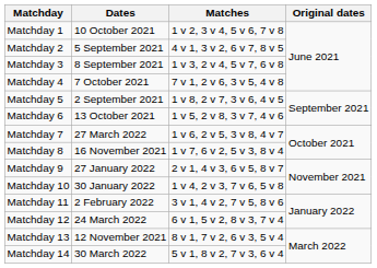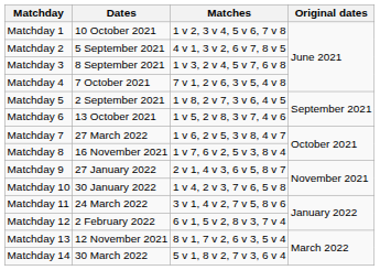 <table class="wikitable">
 <tr>
 <th>Matchday</th>
 <th>Dates</th>
 <th>Matches</th>
 <th>Original dates</th>
 </tr>
 <tr>
 <td>Matchday 1</td>
 <td>10 October 2021</td>
 <td>1 v 2, 3 v 4, 5 v 6, 7 v 8</td>
 <td rowspan="4">June 2021</td>
 </tr>
 <tr>
 <td>Matchday 2</td>
 <td>5 September 2021</td>
 <td>4 v 1, 3 v 2, 6 v 7, 8 v 5</td>
 </tr>
 <tr>
 <td>Matchday 3</td>
 <td>8 September 2021</td>
 <td>1 v 3, 2 v 4, 5 v 7, 6 v 8</td>
 </tr>
 <tr>
 <td>Matchday 4</td>
 <td>7 October 2021</td>
 <td>7 v 1, 2 v 6, 3 v 5, 4 v 8</td>
 </tr>
 <tr>
 <td>Matchday 5</td>
 <td>2 September 2021</td>
 <td>1 v 8, 2 v 7, 3 v 6, 4 v 5</td>
 <td rowspan="2">September 2021</td>
 </tr>
 <tr>
 <td>Matchday 6</td>
 <td>13 October 2021</td>
 <td>1 v 5, 2 v 8, 3 v 7, 4 v 6</td>
 </tr>
 <tr>
 <td>Matchday 7</td>
 <td>27 March 2022</td>
 <td>1 v 6, 2 v 5, 3 v 8, 4 v 7</td>
 <td rowspan="2">October 2021</td>
 </tr>
 <tr>
 <td>Matchday 8</td>
 <td>16 November 2021</td>
 <td>1 v 7, 6 v 2, 5 v 3, 8 v 4</td>
 </tr>
 <tr>
 <td>Matchday 9</td>
 <td>27 January 2022</td>
 <td>2 v 1, 4 v 3, 6 v 5, 8 v 7</td>
 <td rowspan="2">November 2021</td>
 </tr>
 <tr>
 <td>Matchday 10</td>
 <td>30 January 2022</td>
 <td>1 v 4, 2 v 3, 7 v 6, 5 v 8</td>
 </tr>
 <tr>
 <td>Matchday 11</td>
-<td>2 February 2022</td>
+<td>24 March 2022</td>
 <td>3 v 1, 4 v 2, 7 v 5, 8 v 6</td>
 <td rowspan="2">January 2022</td>
 </tr>
 <tr>
 <td>Matchday 12</td>
-<td>24 March 2022</td>
+<td>2 February 2022</td>
 <td>6 v 1, 5 v 2, 8 v 3, 7 v 4</td>
 </tr>
 <tr>
 <td>Matchday 13</td>
 <td>12 November 2021</td>
 <td>8 v 1, 7 v 2, 6 v 3, 5 v 4</td>
 <td rowspan="2">March 2022</td>
 </tr>
 <tr>
 <td>Matchday 14</td>
 <td>30 March 2022</td>
 <td>5 v 1, 8 v 2, 7 v 3, 6 v 4</td>
 </tr>
 </table>
